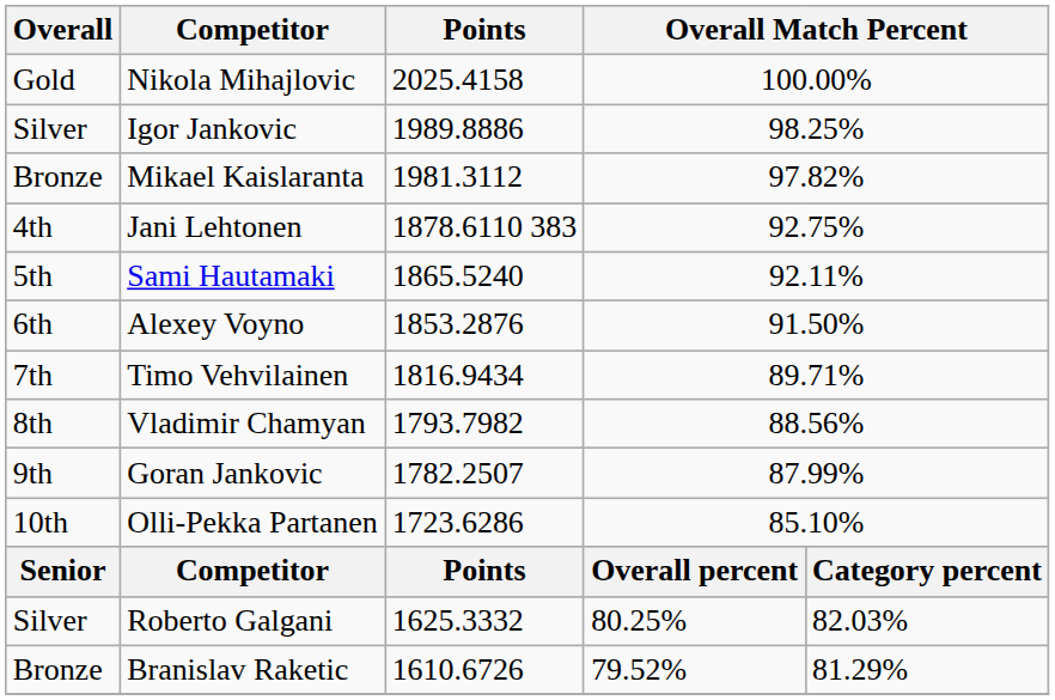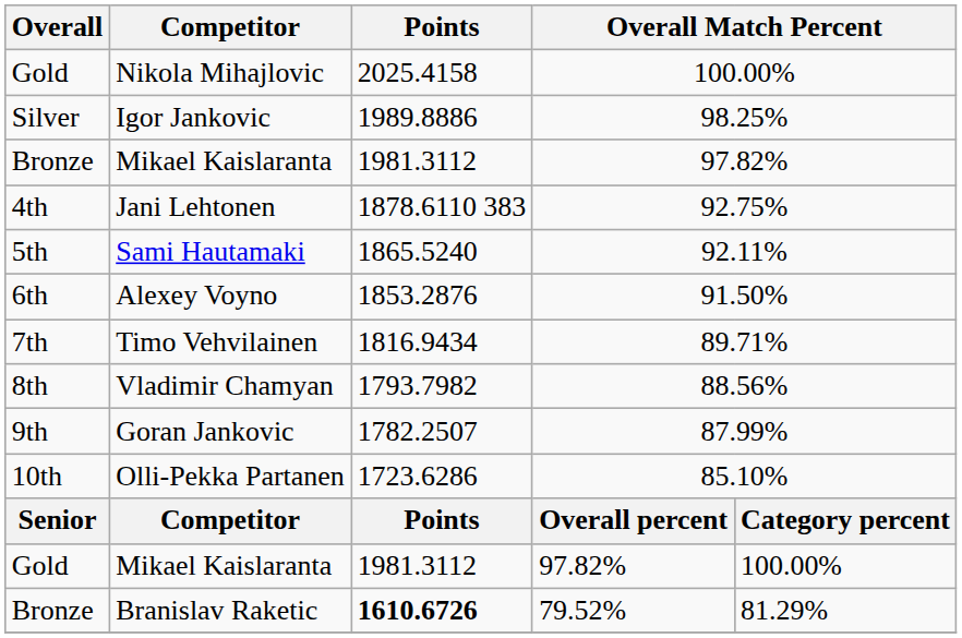 <table class="wikitable" style="text-align: left;">
 <tr>
 <th>Overall</th>
 <th>Competitor</th>
 <th>Points</th>
 <th colspan="2">Overall Match Percent</th>
 </tr>
 <tr>
 <td> Gold</td>
 <td>Nikola Mihajlovic</td>
 <td>2025.4158</td>
 <td colspan="2" style="text-align: center;">100.00%</td>
 </tr>
 <tr>
 <td> Silver</td>
 <td>Igor Jankovic</td>
 <td>1989.8886</td>
 <td colspan="2" style="text-align: center;">98.25%</td>
 </tr>
 <tr>
 <td> Bronze</td>
 <td>Mikael Kaislaranta</td>
 <td>1981.3112</td>
 <td colspan="2" style="text-align: center;">97.82%</td>
 </tr>
 <tr>
 <td>4th</td>
 <td>Jani Lehtonen</td>
 <td>1878.6110 383</td>
 <td colspan="2" style="text-align: center;">92.75%</td>
 </tr>
 <tr>
 <td>5th</td>
 <td><a href='#'>Sami Hautamaki</a></td>
 <td>1865.5240</td>
 <td colspan="2" style="text-align: center;">92.11%</td>
 </tr>
 <tr>
 <td>6th</td>
 <td>Alexey Voyno</td>
 <td>1853.2876</td>
 <td colspan="2" style="text-align: center;">91.50%</td>
 </tr>
 <tr>
 <td>7th</td>
 <td>Timo Vehvilainen</td>
 <td>1816.9434</td>
 <td colspan="2" style="text-align: center;">89.71%</td>
 </tr>
 <tr>
 <td>8th</td>
 <td>Vladimir Chamyan</td>
 <td>1793.7982</td>
 <td colspan="2" style="text-align: center;">88.56%</td>
 </tr>
 <tr>
 <td>9th</td>
 <td>Goran Jankovic</td>
 <td>1782.2507</td>
 <td colspan="2" style="text-align: center;">87.99%</td>
 </tr>
 <tr>
 <td>10th</td>
 <td>Olli-Pekka Partanen</td>
 <td>1723.6286</td>
 <td colspan="2" style="text-align: center;">85.10%</td>
 </tr>
 <tr>
 <th>Senior</th>
 <th>Competitor</th>
 <th>Points</th>
 <th>Overall percent</th>
 <th>Category percent</th>
 </tr>
 <tr>
-<td> Silver</td>
-<td>Roberto Galgani</td>
-<td>1625.3332</td>
-<td>80.25%</td>
-<td>82.03%</td>
+<td> Gold</td>
+<td>Mikael Kaislaranta</td>
+<td>1981.3112</td>
+<td>97.82%</td>
+<td>100.00%</td>
 </tr>
 <tr>
 <td> Bronze</td>
 <td>Branislav Raketic</td>
-<td>1610.6726</td>
+<td><strong>1610.6726</strong></td>
 <td>79.52%</td>
 <td>81.29%</td>
 </tr>
 <tr>
 </tr>
 </table>
